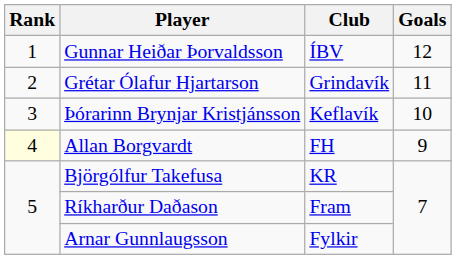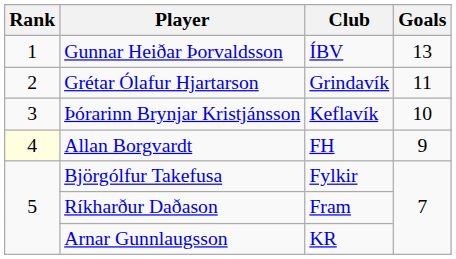 <table class="wikitable" style="text-align:center;">
 <tr>
 <th>Rank</th>
 <th>Player</th>
 <th>Club</th>
 <th>Goals</th>
 </tr>
 <tr>
 <td>1</td>
 <td align="left"> <a href='#'>Gunnar Heiðar Þorvaldsson</a></td>
 <td align="left"><a href='#'>ÍBV</a></td>
-<td>12</td>
+<td>13</td>
 </tr>
 <tr>
 <td>2</td>
 <td align="left"> <a href='#'>Grétar Ólafur Hjartarson</a></td>
 <td align="left"><a href='#'>Grindavík</a></td>
 <td>11</td>
 </tr>
 <tr>
 <td>3</td>
 <td align="left"> <a href='#'>Þórarinn Brynjar Kristjánsson</a></td>
 <td align="left"><a href='#'>Keflavík</a></td>
 <td>10</td>
 </tr>
 <tr>
 <td style="background: lightyellow;">4</td>
 <td align="left"> <a href='#'>Allan Borgvardt</a></td>
 <td align="left"><a href='#'>FH</a></td>
 <td>9</td>
 </tr>
 <tr>
 <td rowspan=3>5</td>
 <td align="left"> <a href='#'>Björgólfur Takefusa</a></td>
-<td align="left"><a href='#'>KR</a></td>
+<td align="left"><a href='#'>Fylkir</a></td>
 <td rowspan=3>7</td>
 </tr>
 <tr>
 <td align="left"> <a href='#'>Ríkharður Daðason</a></td>
 <td align="left"><a href='#'>Fram</a></td>
 </tr>
 <tr>
 <td align="left"> <a href='#'>Arnar Gunnlaugsson</a></td>
-<td align="left"><a href='#'>Fylkir</a></td>
+<td align="left"><a href='#'>KR</a></td>
 </tr>
 </table>
